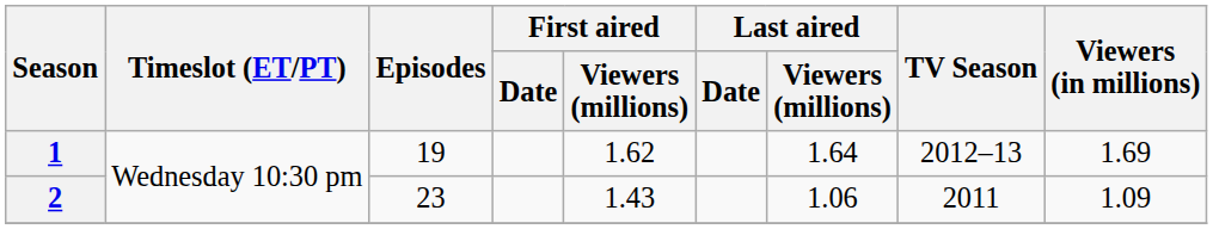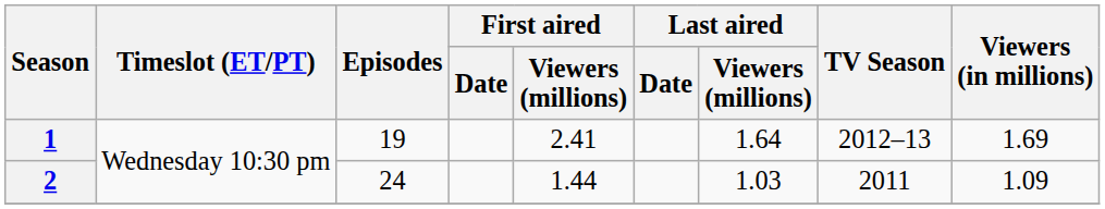 <table class="wikitable plainrowheaders" style="text-align:center;">
 <tr>
 <th rowspan="2">Season</th>
 <th rowspan="2">Timeslot (<a href='#'>ET</a>/<a href='#'>PT</a>)</th>
 <th rowspan="2">Episodes</th>
 <th colspan=2>First aired</th>
 <th colspan=2>Last aired</th>
 <th rowspan="2">TV Season</th>
 <th rowspan="2">Viewers<br>(in millions)</th>
 </tr>
 <tr>
 <th>Date</th>
 <th>Viewers<br>(millions)</th>
 <th>Date</th>
 <th>Viewers<br>(millions)</th>
 </tr>
 <tr>
 <th><strong><a href='#'>1</a></strong></th>
 <td rowspan="2">Wednesday 10:30 pm</td>
 <td>19</td>
 <td></td>
-<td>1.62</td>
+<td>2.41</td>
 <td></td>
 <td>1.64</td>
 <td>2012–13</td>
 <td>1.69</td>
 </tr>
 <tr>
 <th><strong><a href='#'>2</a></strong></th>
-<td>23</td>
+<td>24</td>
 <td></td>
-<td>1.43</td>
+<td>1.44</td>
 <td></td>
-<td>1.06</td>
+<td>1.03</td>
 <td>2011</td>
 <td>1.09</td>
 </tr>
 <tr>
 </tr>
 </table>
